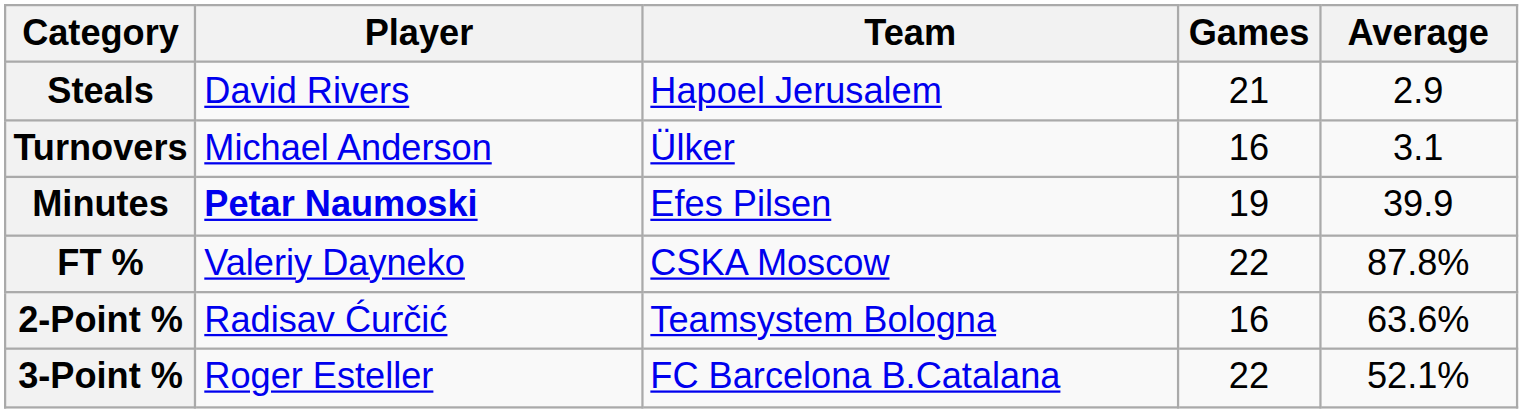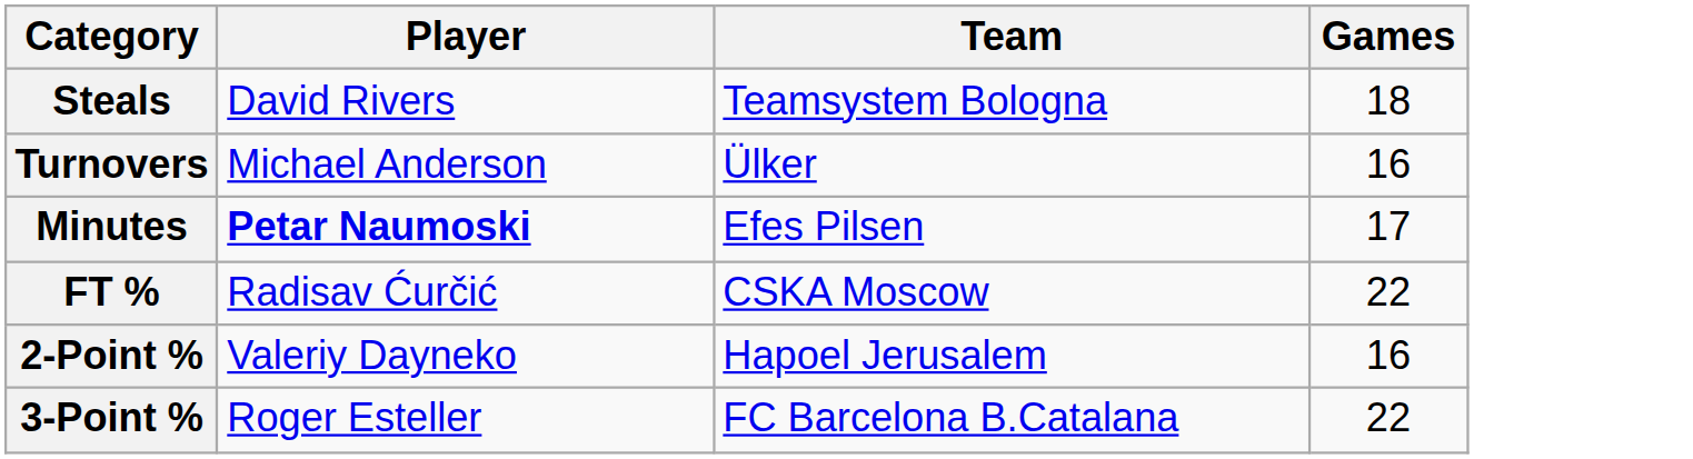 <table class="wikitable">
 <tr>
 <th>Category</th>
 <th width=190>Player</th>
 <th width=230>Team</th>
 <th width=55>Games</th>
-<th width=80>Average</th>
 </tr>
 <tr>
 <th>Steals</th>
 <td> <a href='#'>David Rivers</a></td>
-<td> <a href='#'>Hapoel Jerusalem</a></td>
-<td style="text-align: center;">21</td>
-<td style="text-align: center;">2.9</td>
+<td> <a href='#'>Teamsystem Bologna</a></td>
+<td style="text-align: center;">18</td>
 </tr>
 <tr>
 <th>Turnovers</th>
 <td> <a href='#'>Michael Anderson</a></td>
 <td> <a href='#'>Ülker</a></td>
 <td style="text-align: center;">16</td>
-<td style="text-align: center;">3.1</td>
 </tr>
 <tr>
 <th>Minutes</th>
 <td><strong> <a href='#'>Petar Naumoski</a></strong></td>
 <td align="left"> <a href='#'>Efes Pilsen</a></td>
-<td style="text-align: center;">19</td>
-<td style="text-align: center;">39.9</td>
+<td style="text-align: center;">17</td>
 </tr>
 <tr>
 <th>FT %</th>
-<td> <a href='#'>Valeriy Dayneko</a></td>
+<td> <a href='#'>Radisav Ćurčić</a></td>
 <td> <a href='#'>CSKA Moscow</a></td>
 <td style="text-align: center;">22</td>
-<td style="text-align: center;">87.8%</td>
 </tr>
 <tr>
 <th>2-Point %</th>
-<td> <a href='#'>Radisav Ćurčić</a></td>
-<td> <a href='#'>Teamsystem Bologna</a></td>
+<td> <a href='#'>Valeriy Dayneko</a></td>
+<td> <a href='#'>Hapoel Jerusalem</a></td>
 <td style="text-align: center;">16</td>
-<td style="text-align: center;">63.6%</td>
 </tr>
 <tr>
 <th>3-Point %</th>
 <td> <a href='#'>Roger Esteller</a></td>
 <td> <a href='#'>FC Barcelona B.Catalana</a></td>
 <td style="text-align: center;">22</td>
-<td style="text-align: center;">52.1%</td>
 </tr>
 </table>
